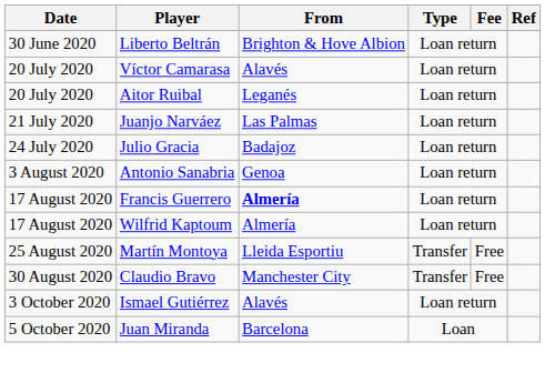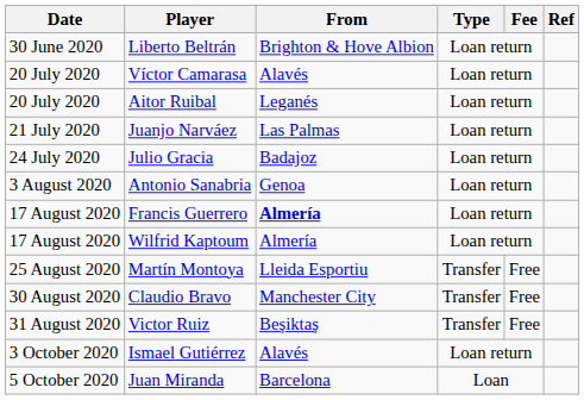 <table class="wikitable">
 <tr>
 <th>Date</th>
 <th>Player</th>
 <th>From</th>
 <th>Type</th>
 <th>Fee</th>
 <th>Ref</th>
 </tr>
 <tr>
 <td>30 June 2020</td>
 <td> <a href='#'>Liberto Beltrán</a></td>
 <td> <a href='#'>Brighton & Hove Albion</a></td>
 <td align=center colspan=2>Loan return</td>
 <td align=center></td>
 </tr>
 <tr>
 <td>20 July 2020</td>
 <td> <a href='#'>Víctor Camarasa</a></td>
 <td><a href='#'>Alavés</a></td>
 <td align=center colspan=2>Loan return</td>
 <td align=center></td>
 </tr>
 <tr>
 <td>20 July 2020</td>
 <td> <a href='#'>Aitor Ruibal</a></td>
 <td><a href='#'>Leganés</a></td>
 <td align=center colspan=2>Loan return</td>
 <td align=center></td>
 </tr>
 <tr>
 <td>21 July 2020</td>
 <td> <a href='#'>Juanjo Narváez</a></td>
 <td><a href='#'>Las Palmas</a></td>
 <td align=center colspan=2>Loan return</td>
 <td align=center></td>
 </tr>
 <tr>
 <td>24 July 2020</td>
 <td> <a href='#'>Julio Gracia</a></td>
 <td><a href='#'>Badajoz</a></td>
 <td align=center colspan=2>Loan return</td>
 <td align=center></td>
 </tr>
 <tr>
 <td>3 August 2020</td>
 <td> <a href='#'>Antonio Sanabria</a></td>
 <td> <a href='#'>Genoa</a></td>
 <td align=center colspan=2>Loan return</td>
 <td align=center></td>
 </tr>
 <tr>
 <td>17 August 2020</td>
 <td> <a href='#'>Francis Guerrero</a></td>
 <td><strong><a href='#'>Almería</a></strong></td>
 <td align=center colspan=2>Loan return</td>
 <td align=center></td>
 </tr>
 <tr>
 <td>17 August 2020</td>
 <td> <a href='#'>Wilfrid Kaptoum</a></td>
 <td><a href='#'>Almería</a></td>
 <td align=center colspan=2>Loan return</td>
 <td align=center></td>
 </tr>
 <tr>
 <td>25 August 2020</td>
 <td> <a href='#'>Martín Montoya</a></td>
 <td><a href='#'>Lleida Esportiu</a></td>
 <td align=center>Transfer</td>
 <td align=center>Free</td>
 <td align=center></td>
 </tr>
 <tr>
 <td>30 August 2020</td>
 <td> <a href='#'>Claudio Bravo</a></td>
 <td> <a href='#'>Manchester City</a></td>
 <td align=center>Transfer</td>
 <td align=center>Free</td>
 <td align=center></td>
 </tr>
 <tr>
+<td>31 August 2020</td>
+<td> <a href='#'>Victor Ruiz</a></td>
+<td> <a href='#'>Beşiktaş</a></td>
+<td align=center>Transfer</td>
+<td align=center>Free</td>
+<td align=center></td>
+</tr>
+<tr>
 <td>3 October 2020</td>
 <td> <a href='#'>Ismael Gutiérrez</a></td>
 <td><a href='#'>Alavés</a></td>
 <td align=center colspan=2>Loan return</td>
 <td align=center></td>
 </tr>
 <tr>
 <td>5 October 2020</td>
 <td> <a href='#'>Juan Miranda</a></td>
 <td><a href='#'>Barcelona</a></td>
 <td align=center colspan=2>Loan</td>
 <td align=center></td>
 </tr>
 </table>
